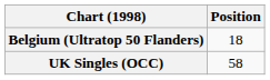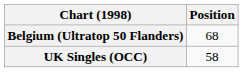 <table class="wikitable plainrowheaders" style="text-align:center">
 <tr>
 <th>Chart (1998)</th>
 <th>Position</th>
 </tr>
 <tr>
 <th scope="row">Belgium (Ultratop 50 Flanders)</th>
-<td>18</td>
+<td>68</td>
 </tr>
 <tr>
 <th scope="row">UK Singles (OCC)</th>
 <td>58</td>
 </tr>
 </table>
